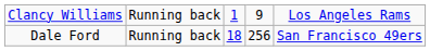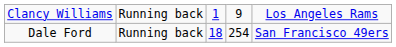 <table class=wikitable style="text-align:center">
 <tr>
 <td><a href='#'>Clancy Williams</a></td>
 <td>Running back</td>
 <td><a href='#'>1</a></td>
 <td>9</td>
 <td><a href='#'>Los Angeles Rams</a></td>
 </tr>
 <tr>
 <td>Dale Ford</td>
 <td>Running back</td>
 <td><a href='#'>18</a></td>
-<td>256</td>
+<td>254</td>
 <td><a href='#'>San Francisco 49ers</a></td>
 </tr>
 </table>
